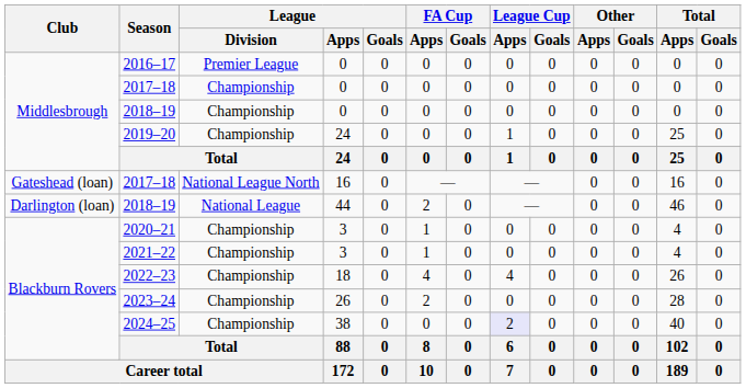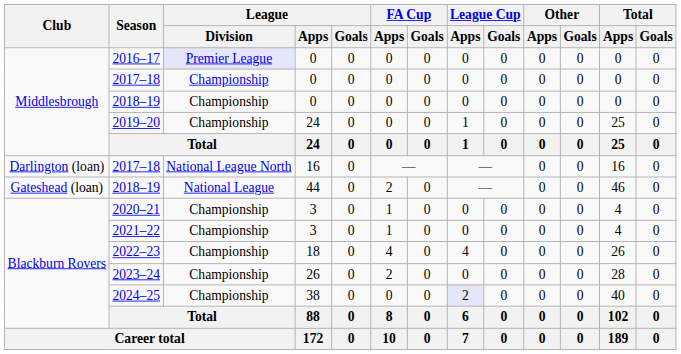 <table class="wikitable" style="text-align: center;">
 <tr>
 <th rowspan="2">Club</th>
 <th rowspan="2">Season</th>
 <th colspan="3">League</th>
 <th colspan="2"><a href='#'>FA Cup</a></th>
 <th colspan="2"><a href='#'>League Cup</a></th>
 <th colspan="2">Other</th>
 <th colspan="2">Total</th>
 </tr>
 <tr>
 <th>Division</th>
 <th>Apps</th>
 <th>Goals</th>
 <th>Apps</th>
 <th>Goals</th>
 <th>Apps</th>
 <th>Goals</th>
 <th>Apps</th>
 <th>Goals</th>
 <th>Apps</th>
 <th>Goals</th>
 </tr>
 <tr>
 <td rowspan=5><a href='#'>Middlesbrough</a></td>
 <td><a href='#'>2016–17</a></td>
-<td><a href='#'>Premier League</a></td>
+<td style="background: lavender;"><a href='#'>Premier League</a></td>
 <td>0</td>
 <td>0</td>
 <td>0</td>
 <td>0</td>
 <td>0</td>
 <td>0</td>
 <td>0</td>
 <td>0</td>
 <td>0</td>
 <td>0</td>
 </tr>
 <tr>
 <td><a href='#'>2017–18</a></td>
 <td><a href='#'>Championship</a></td>
 <td>0</td>
 <td>0</td>
 <td>0</td>
 <td>0</td>
 <td>0</td>
 <td>0</td>
 <td>0</td>
 <td>0</td>
 <td>0</td>
 <td>0</td>
 </tr>
 <tr>
 <td><a href='#'>2018–19</a></td>
 <td>Championship</td>
 <td>0</td>
 <td>0</td>
 <td>0</td>
 <td>0</td>
 <td>0</td>
 <td>0</td>
 <td>0</td>
 <td>0</td>
 <td>0</td>
 <td>0</td>
 </tr>
 <tr>
 <td><a href='#'>2019–20</a></td>
 <td>Championship</td>
 <td>24</td>
 <td>0</td>
 <td>0</td>
 <td>0</td>
 <td>1</td>
 <td>0</td>
 <td>0</td>
 <td>0</td>
 <td>25</td>
 <td>0</td>
 </tr>
 <tr>
 <th colspan=2>Total</th>
 <th>24</th>
 <th>0</th>
 <th>0</th>
 <th>0</th>
 <th>1</th>
 <th>0</th>
 <th>0</th>
 <th>0</th>
 <th>25</th>
 <th>0</th>
 </tr>
 <tr>
-<td><a href='#'>Gateshead</a> (loan)</td>
+<td><a href='#'>Darlington</a> (loan)</td>
 <td><a href='#'>2017–18</a></td>
 <td><a href='#'>National League North</a></td>
 <td>16</td>
 <td>0</td>
 <td colspan=2>—</td>
 <td colspan=2>—</td>
 <td>0</td>
 <td>0</td>
 <td>16</td>
 <td>0</td>
 </tr>
 <tr>
-<td><a href='#'>Darlington</a> (loan)</td>
+<td><a href='#'>Gateshead</a> (loan)</td>
 <td><a href='#'>2018–19</a></td>
 <td><a href='#'>National League</a></td>
 <td>44</td>
 <td>0</td>
 <td>2</td>
 <td>0</td>
 <td colspan=2>—</td>
 <td>0</td>
 <td>0</td>
 <td>46</td>
 <td>0</td>
 </tr>
 <tr>
 <td rowspan="6"><a href='#'>Blackburn Rovers</a></td>
 <td><a href='#'>2020–21</a></td>
 <td>Championship</td>
 <td>3</td>
 <td>0</td>
 <td>1</td>
 <td>0</td>
 <td>0</td>
 <td>0</td>
 <td>0</td>
 <td>0</td>
 <td>4</td>
 <td>0</td>
 </tr>
 <tr>
 <td><a href='#'>2021–22</a></td>
 <td>Championship</td>
 <td>3</td>
 <td>0</td>
 <td>1</td>
 <td>0</td>
 <td>0</td>
 <td>0</td>
 <td>0</td>
 <td>0</td>
 <td>4</td>
 <td>0</td>
 </tr>
 <tr>
 <td><a href='#'>2022–23</a></td>
 <td>Championship</td>
 <td>18</td>
 <td>0</td>
 <td>4</td>
 <td>0</td>
 <td>4</td>
 <td>0</td>
 <td>0</td>
 <td>0</td>
 <td>26</td>
 <td>0</td>
 </tr>
 <tr>
 <td><a href='#'>2023–24</a></td>
 <td>Championship</td>
 <td>26</td>
 <td>0</td>
 <td>2</td>
 <td>0</td>
 <td>0</td>
 <td>0</td>
 <td>0</td>
 <td>0</td>
 <td>28</td>
 <td>0</td>
 </tr>
 <tr>
 <td><a href='#'>2024–25</a></td>
 <td>Championship</td>
 <td>38</td>
 <td>0</td>
 <td>0</td>
 <td>0</td>
 <td style="background: lavender;">2</td>
 <td>0</td>
 <td>0</td>
 <td>0</td>
 <td>40</td>
 <td>0</td>
 </tr>
 <tr>
 <th colspan=2>Total</th>
 <th>88</th>
 <th>0</th>
 <th>8</th>
 <th>0</th>
 <th>6</th>
 <th>0</th>
 <th>0</th>
 <th>0</th>
 <th>102</th>
 <th>0</th>
 </tr>
 <tr>
 <th colspan=3>Career total</th>
 <th>172</th>
 <th>0</th>
 <th>10</th>
 <th>0</th>
 <th>7</th>
 <th>0</th>
 <th>0</th>
 <th>0</th>
 <th>189</th>
 <th>0</th>
 </tr>
 </table>
